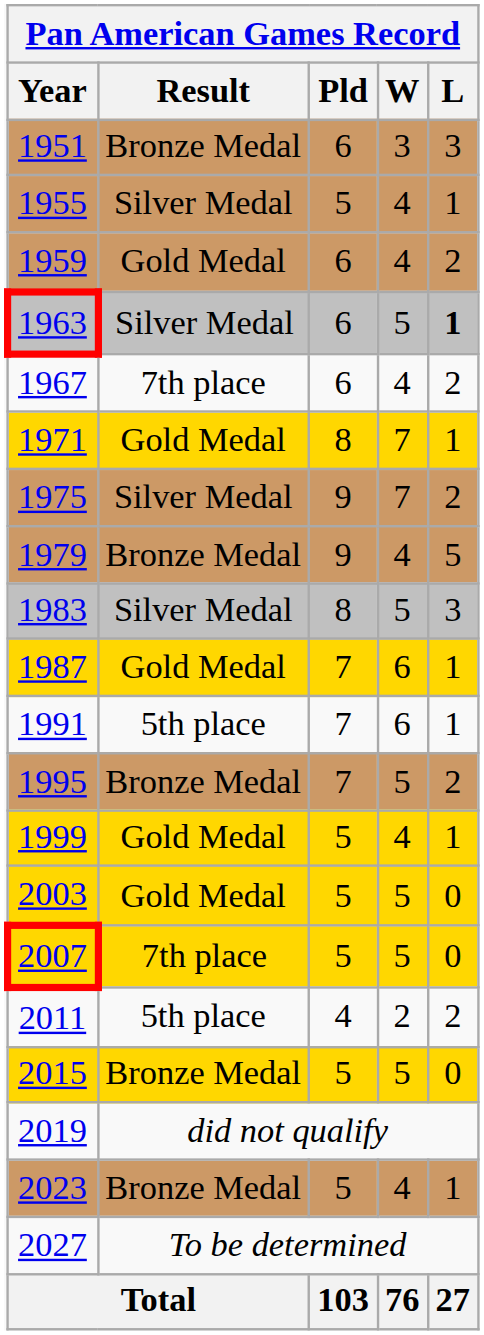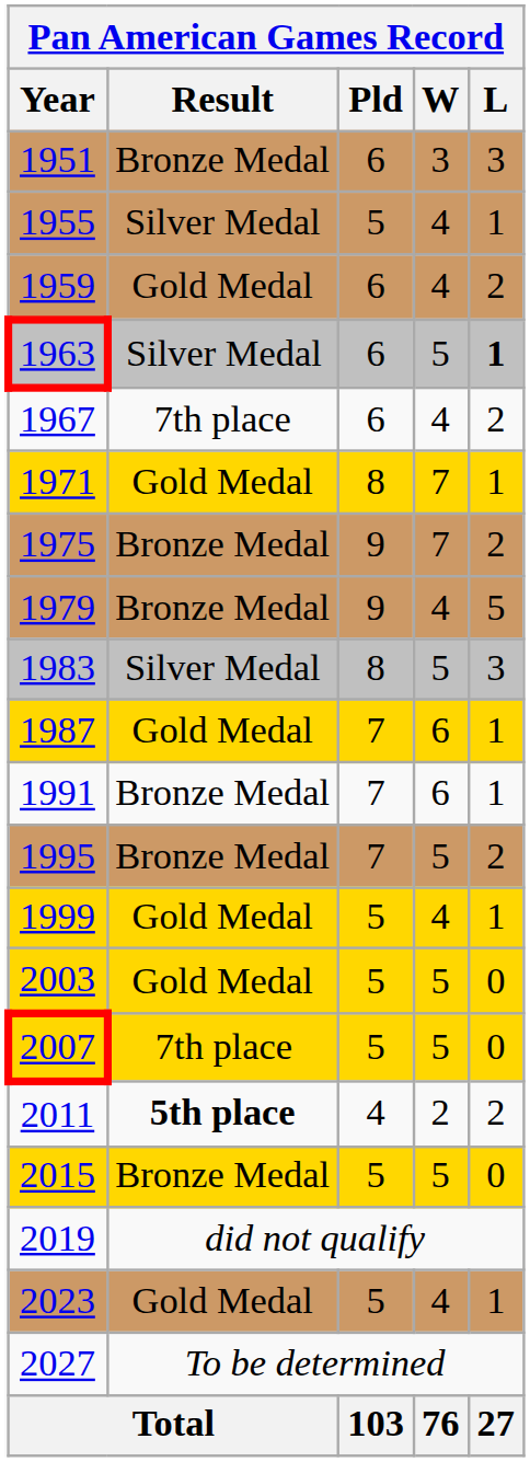 <table class="wikitable" style="text-align: center;font-size:90%;">
 <tr>
 <th colspan=5><a href='#'>Pan American Games Record</a></th>
 </tr>
 <tr>
 <th>Year</th>
 <th>Result</th>
 <th>Pld</th>
 <th>W</th>
 <th>L</th>
 </tr>
 <tr bgcolor=cc9966>
 <td> <a href='#'>1951</a></td>
 <td>Bronze Medal</td>
 <td>6</td>
 <td>3</td>
 <td>3</td>
 </tr>
 <tr bgcolor=cc9966>
 <td> <a href='#'>1955</a></td>
 <td>Silver Medal</td>
 <td>5</td>
 <td>4</td>
 <td>1</td>
 </tr>
 <tr bgcolor=cc9966>
 <td> <a href='#'>1959</a></td>
 <td>Gold Medal</td>
 <td>6</td>
 <td>4</td>
 <td>2</td>
 </tr>
 <tr bgcolor=silver>
 <td style="border: 3px solid red"> <a href='#'>1963</a></td>
 <td>Silver Medal</td>
 <td>6</td>
 <td>5</td>
 <td><strong>1</strong></td>
 </tr>
 <tr>
 <td> <a href='#'>1967</a></td>
 <td>7th place</td>
 <td>6</td>
 <td>4</td>
 <td>2</td>
 </tr>
 <tr bgcolor=gold>
 <td><a href='#'>1971</a></td>
 <td>Gold Medal</td>
 <td>8</td>
 <td>7</td>
 <td>1</td>
 </tr>
 <tr bgcolor=cc9966>
 <td> <a href='#'>1975</a></td>
-<td>Silver Medal</td>
+<td>Bronze Medal</td>
 <td>9</td>
 <td>7</td>
 <td>2</td>
 </tr>
 <tr bgcolor=cc9966>
 <td> <a href='#'>1979</a></td>
 <td>Bronze Medal</td>
 <td>9</td>
 <td>4</td>
 <td>5</td>
 </tr>
 <tr bgcolor=silver>
 <td> <a href='#'>1983</a></td>
 <td>Silver Medal</td>
 <td>8</td>
 <td>5</td>
 <td>3</td>
 </tr>
 <tr bgcolor=gold>
 <td> <a href='#'>1987</a></td>
 <td>Gold Medal</td>
 <td>7</td>
 <td>6</td>
 <td>1</td>
 </tr>
 <tr>
 <td> <a href='#'>1991</a></td>
-<td>5th place</td>
+<td>Bronze Medal</td>
 <td>7</td>
 <td>6</td>
 <td>1</td>
 </tr>
 <tr bgcolor=cc9966>
 <td> <a href='#'>1995</a></td>
 <td>Bronze Medal</td>
 <td>7</td>
 <td>5</td>
 <td>2</td>
 </tr>
 <tr bgcolor=gold>
 <td> <a href='#'>1999</a></td>
 <td>Gold Medal</td>
 <td>5</td>
 <td>4</td>
 <td>1</td>
 </tr>
 <tr bgcolor=gold>
 <td> <a href='#'>2003</a></td>
 <td>Gold Medal</td>
 <td>5</td>
 <td>5</td>
 <td>0</td>
 </tr>
 <tr bgcolor=gold>
 <td style="border: 3px solid red"> <a href='#'>2007</a></td>
 <td>7th place</td>
 <td>5</td>
 <td>5</td>
 <td>0</td>
 </tr>
 <tr>
 <td> <a href='#'>2011</a></td>
-<td>5th place</td>
+<td><strong>5th place</strong></td>
 <td>4</td>
 <td>2</td>
 <td>2</td>
 </tr>
 <tr bgcolor=gold>
 <td> <a href='#'>2015</a></td>
 <td>Bronze Medal</td>
 <td>5</td>
 <td>5</td>
 <td>0</td>
 </tr>
 <tr>
 <td> <a href='#'>2019</a></td>
 <td colspan=4><em>did not qualify</em></td>
 </tr>
 <tr bgcolor=cc9966>
 <td> <a href='#'>2023</a></td>
-<td>Bronze Medal</td>
+<td>Gold Medal</td>
 <td>5</td>
 <td>4</td>
 <td>1</td>
 </tr>
 <tr>
 <td> <a href='#'>2027</a></td>
 <td colspan=4><em>To be determined</em></td>
 </tr>
 <tr>
 <th colspan=2>Total</th>
 <th>103</th>
 <th>76</th>
 <th>27</th>
 </tr>
 </table>
